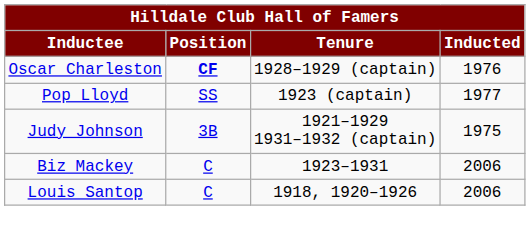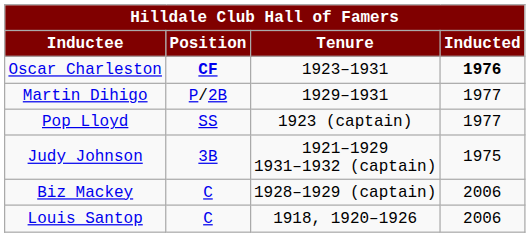 <table class="wikitable" style="text-align:center">
 <tr>
 <th colspan=4 style="background:maroon; color:white;">Hilldale Club Hall of Famers</th>
 </tr>
 <tr>
 <th style="background:maroon; color:white;">Inductee</th>
 <th style="background:maroon; color:white;">Position</th>
 <th style="background:maroon; color:white;">Tenure</th>
 <th style="background:maroon; color:white;">Inducted</th>
 </tr>
 <tr>
 <td><a href='#'>Oscar Charleston</a></td>
 <td><strong><a href='#'>CF</a></strong></td>
-<td>1928–1929 (captain)</td>
-<td>1976</td>
+<td>1923–1931</td>
+<td><strong>1976</strong></td>
+</tr>
+<tr>
+<td><a href='#'>Martin Dihigo</a></td>
+<td><a href='#'>P</a>/<a href='#'>2B</a></td>
+<td>1929–1931</td>
+<td>1977</td>
 </tr>
 <tr>
 <td><a href='#'>Pop Lloyd</a></td>
 <td><a href='#'>SS</a></td>
 <td>1923 (captain)</td>
 <td>1977</td>
 </tr>
 <tr>
 <td><a href='#'>Judy Johnson</a></td>
 <td><a href='#'>3B</a></td>
 <td>1921–1929<br>1931–1932 (captain)</td>
 <td>1975</td>
 </tr>
 <tr>
 <td><a href='#'>Biz Mackey</a></td>
 <td><a href='#'>C</a></td>
-<td>1923–1931</td>
+<td>1928–1929 (captain)</td>
 <td>2006</td>
 </tr>
 <tr>
 <td><a href='#'>Louis Santop</a></td>
 <td><a href='#'>C</a></td>
 <td>1918, 1920–1926</td>
 <td>2006</td>
 </tr>
 </table>
